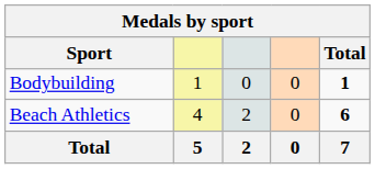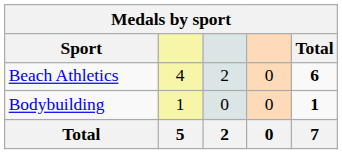 <table class="wikitable" style="font-size:90%; text-align:center;">
 <tr>
 <th colspan=5>Medals by sport</th>
 </tr>
 <tr>
 <th width=120>Sport</th>
 <th scope="col" width=30 style="background:#F7F6A8;"></th>
 <th scope="col" width=30 style="background:#DCE5E5;"></th>
 <th scope="col" width=30 style="background:#FFDAB9;"></th>
 <th width=30>Total</th>
 </tr>
 <tr>
+<td align=left> <a href='#'>Beach Athletics</a></td>
+<td style="background:#F7F6A8;">4</td>
+<td style="background:#DCE5E5;">2</td>
+<td style="background:#FFDAB9;">0</td>
+<td><strong>6</strong></td>
+</tr>
+<tr>
 <td align=left> <a href='#'>Bodybuilding</a></td>
 <td style="background:#F7F6A8;">1</td>
 <td style="background:#DCE5E5;">0</td>
 <td style="background:#FFDAB9;">0</td>
 <td><strong>1</strong></td>
-</tr>
-<tr>
-<td align=left> <a href='#'>Beach Athletics</a></td>
-<td style="background:#F7F6A8;">4</td>
-<td style="background:#DCE5E5;">2</td>
-<td style="background:#FFDAB9;">0</td>
-<td><strong>6</strong></td>
 </tr>
 <tr class="sortbottom">
 <th>Total</th>
 <th>5</th>
 <th>2</th>
 <th>0</th>
 <th>7</th>
 </tr>
 </table>
